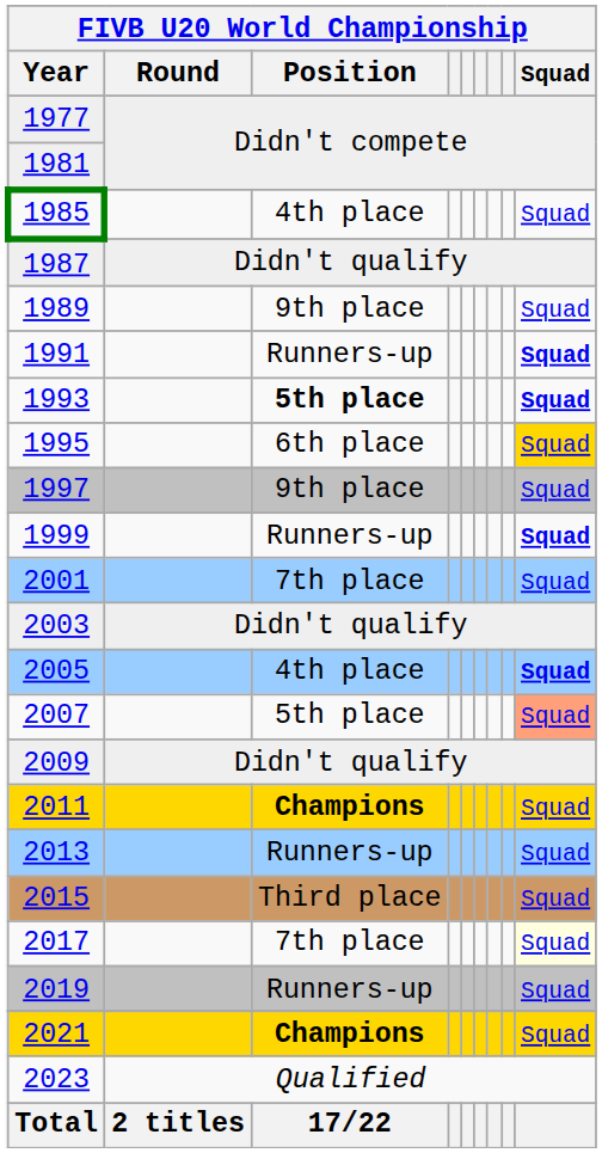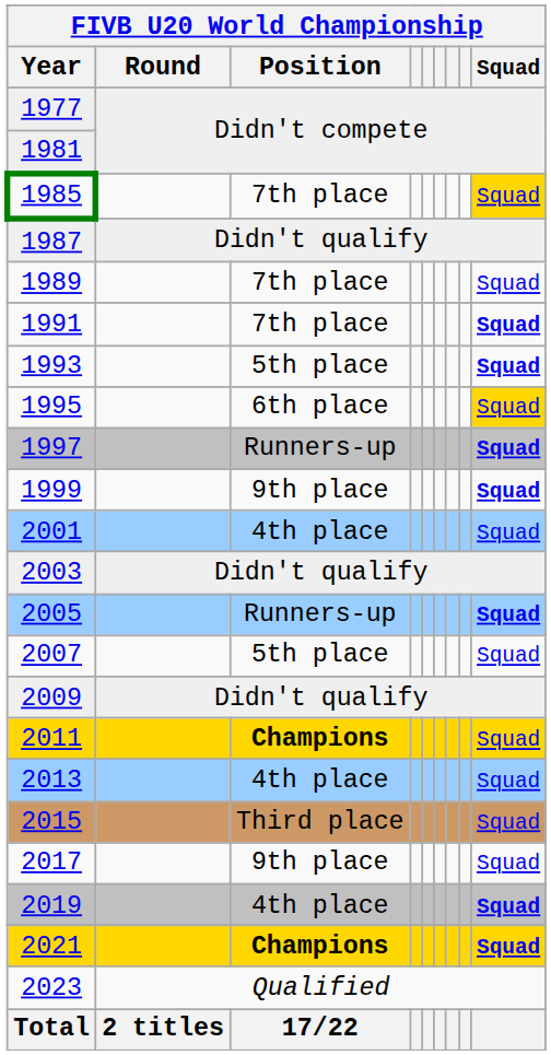 <table class="wikitable" style="text-align: center;">
 <tr>
 <th colspan=9><a href='#'>FIVB U20 World Championship</a></th>
 </tr>
 <tr>
 <th>Year</th>
 <th>Round</th>
 <th>Position</th>
 <th></th>
 <th></th>
 <th></th>
 <th></th>
 <th></th>
 <th><small>Squad</small></th>
 </tr>
 <tr bgcolor="efefef">
 <td> <a href='#'>1977</a></td>
 <td colspan=9 rowspan=2>Didn't compete</td>
 </tr>
 <tr bgcolor="efefef">
 <td> <a href='#'>1981</a></td>
 </tr>
 <tr>
 <td style="border:3px solid green"> <a href='#'>1985</a></td>
 <td></td>
-<td>4th place</td>
+<td>7th place</td>
 <td></td>
 <td></td>
 <td></td>
 <td></td>
 <td></td>
-<td><small><a href='#'>Squad</a></small></td>
+<td style="background: gold;"><small><a href='#'>Squad</a></small></td>
 </tr>
 <tr bgcolor="efefef">
 <td> <a href='#'>1987</a></td>
 <td colspan=9>Didn't qualify</td>
 </tr>
 <tr>
 <td> <a href='#'>1989</a></td>
 <td></td>
-<td>9th place</td>
+<td>7th place</td>
 <td></td>
 <td></td>
 <td></td>
 <td></td>
 <td></td>
 <td><small><a href='#'>Squad</a></small></td>
 </tr>
 <tr>
 <td> <a href='#'>1991</a></td>
 <td></td>
-<td>Runners-up</td>
+<td>7th place</td>
 <td></td>
 <td></td>
 <td></td>
 <td></td>
 <td></td>
 <td><strong><small><a href='#'>Squad</a></small></strong></td>
 </tr>
 <tr>
 <td> <a href='#'>1993</a></td>
 <td></td>
-<td><strong>5th place</strong></td>
+<td>5th place</td>
 <td></td>
 <td></td>
 <td></td>
 <td></td>
 <td></td>
 <td><strong><small> <a href='#'>Squad</a></small></strong></td>
 </tr>
 <tr>
 <td> <a href='#'>1995</a></td>
 <td></td>
 <td>6th place</td>
 <td></td>
 <td></td>
 <td></td>
 <td></td>
 <td></td>
 <td style="background: gold;"><small><a href='#'>Squad</a></small></td>
 </tr>
 <tr bgcolor=silver>
 <td> <a href='#'>1997</a></td>
 <td></td>
-<td>9th place</td>
+<td>Runners-up</td>
 <td></td>
 <td></td>
 <td></td>
 <td></td>
 <td></td>
-<td><small><a href='#'>Squad</a></small></td>
+<td><strong><small><a href='#'>Squad</a></small></strong></td>
 </tr>
 <tr>
 <td> <a href='#'>1999</a></td>
 <td></td>
-<td>Runners-up</td>
+<td>9th place</td>
 <td></td>
 <td></td>
 <td></td>
 <td></td>
 <td></td>
 <td><strong><small> <a href='#'>Squad</a></small></strong></td>
 </tr>
 <tr bgcolor=9acdff>
 <td> <a href='#'>2001</a></td>
 <td></td>
-<td>7th place</td>
+<td>4th place</td>
 <td></td>
 <td></td>
 <td></td>
 <td></td>
 <td></td>
 <td><small><a href='#'>Squad</a></small></td>
 </tr>
 <tr bgcolor="efefef">
 <td> <a href='#'>2003</a></td>
 <td colspan=9>Didn't qualify</td>
 </tr>
 <tr bgcolor=9acdff>
 <td> <a href='#'>2005</a></td>
 <td></td>
-<td>4th place</td>
+<td>Runners-up</td>
 <td></td>
 <td></td>
 <td></td>
 <td></td>
 <td></td>
 <td><strong><small> <a href='#'>Squad</a></small></strong></td>
 </tr>
 <tr>
 <td> <a href='#'>2007</a></td>
 <td></td>
 <td>5th place</td>
 <td></td>
 <td></td>
 <td></td>
 <td></td>
 <td></td>
-<td style="background: lightsalmon;"><small><a href='#'>Squad</a></small></td>
+<td><small><a href='#'>Squad</a></small></td>
 </tr>
 <tr bgcolor="efefef">
 <td> <a href='#'>2009</a></td>
 <td colspan=9>Didn't qualify</td>
 </tr>
 <tr bgcolor=gold>
 <td> <a href='#'>2011</a></td>
 <td></td>
 <td><strong>Champions</strong></td>
 <td></td>
 <td></td>
 <td></td>
 <td></td>
 <td></td>
 <td><small> <a href='#'>Squad</a></small></td>
 </tr>
 <tr bgcolor=9acdff>
 <td> <a href='#'>2013</a></td>
 <td></td>
-<td>Runners-up</td>
+<td>4th place</td>
 <td></td>
 <td></td>
 <td></td>
 <td></td>
 <td></td>
 <td><small><a href='#'>Squad</a></small></td>
 </tr>
 <tr bgcolor=cc9966>
 <td> <a href='#'>2015</a></td>
 <td></td>
 <td>Third place</td>
 <td></td>
 <td></td>
 <td></td>
 <td></td>
 <td></td>
 <td><small><a href='#'>Squad</a></small></td>
 </tr>
 <tr>
 <td> <a href='#'>2017</a></td>
 <td></td>
-<td>7th place</td>
-<td></td>
-<td></td>
-<td></td>
-<td></td>
-<td></td>
-<td style="background: lightyellow;"><small> <a href='#'>Squad</a></small></td>
-</tr>
-<tr bgcolor=silver>
-<td> <a href='#'>2019</a></td>
-<td></td>
-<td>Runners-up</td>
+<td>9th place</td>
 <td></td>
 <td></td>
 <td></td>
 <td></td>
 <td></td>
 <td><small> <a href='#'>Squad</a></small></td>
+</tr>
+<tr bgcolor=silver>
+<td> <a href='#'>2019</a></td>
+<td></td>
+<td>4th place</td>
+<td></td>
+<td></td>
+<td></td>
+<td></td>
+<td></td>
+<td><strong><small> <a href='#'>Squad</a></small></strong></td>
 </tr>
 <tr>
 </tr>
 <tr bgcolor=gold>
 <td>  <a href='#'>2021</a></td>
 <td></td>
 <td><strong>Champions</strong></td>
 <td></td>
 <td></td>
 <td></td>
 <td></td>
 <td></td>
-<td><small> <a href='#'>Squad</a></small></td>
+<td><strong><small> <a href='#'>Squad</a></small></strong></td>
 </tr>
 <tr>
 <td> <a href='#'>2023</a></td>
 <td colspan=8><em>Qualified</em></td>
 </tr>
 <tr>
 <th>Total</th>
 <th>2 titles</th>
 <th>17/22</th>
 <th></th>
 <th></th>
 <th></th>
 <th></th>
 <th></th>
 <th></th>
 </tr>
 </table>
